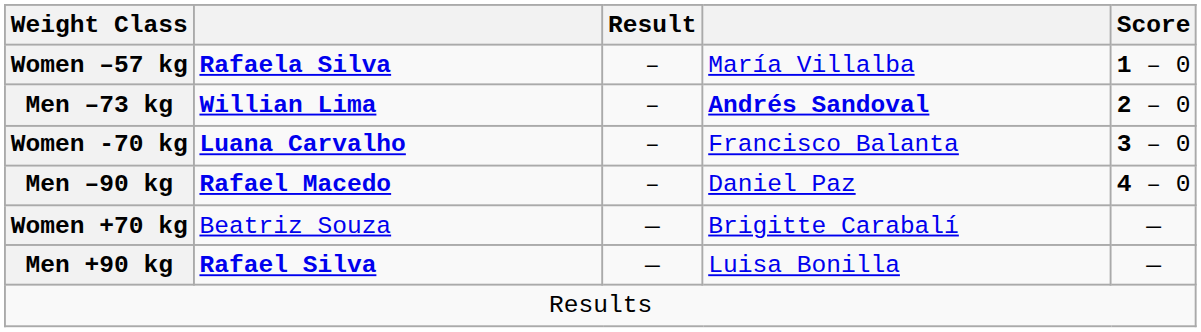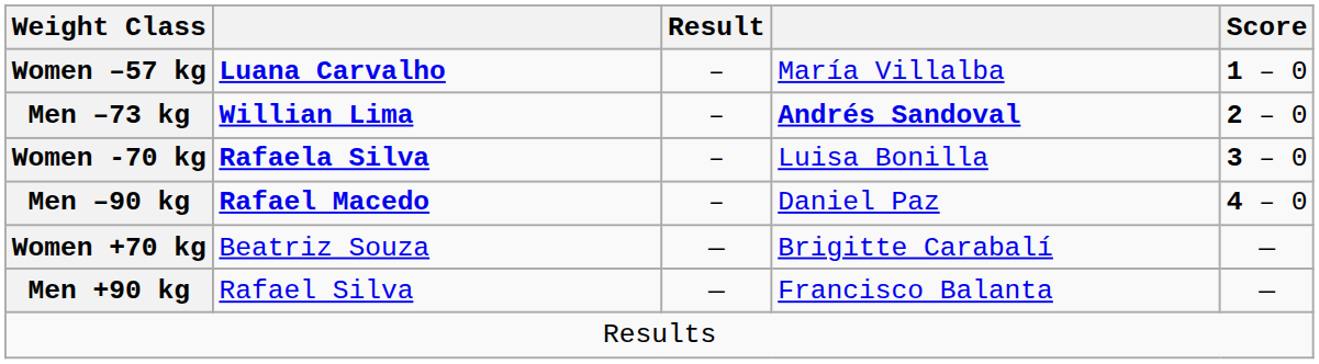 <table class="wikitable">
 <tr>
 <th>Weight Class</th>
 <th style="width:210px;"></th>
 <th>Result</th>
 <th style="width:210px;"></th>
 <th>Score</th>
 </tr>
 <tr>
 <th>Women –57 kg</th>
-<td><strong><a href='#'>Rafaela Silva</a></strong></td>
+<td><strong><a href='#'>Luana Carvalho</a></strong></td>
 <td align=center><strong></strong> – </td>
 <td><a href='#'>María Villalba</a></td>
 <td align=center><strong>1</strong> – 0</td>
 </tr>
 <tr>
 <th>Men –73 kg</th>
 <td><strong><a href='#'>Willian Lima</a></strong></td>
 <td align=center><strong></strong> – </td>
 <td><strong><a href='#'>Andrés Sandoval</a></strong></td>
 <td align=center><strong>2</strong> – 0</td>
 </tr>
 <tr>
 <th>Women -70 kg</th>
-<td><strong><a href='#'>Luana Carvalho</a></strong></td>
+<td><strong><a href='#'>Rafaela Silva</a></strong></td>
 <td align=center><strong></strong> – </td>
-<td><a href='#'>Francisco Balanta</a></td>
+<td><a href='#'>Luisa Bonilla</a></td>
 <td align=center><strong>3</strong> – 0</td>
 </tr>
 <tr>
 <th>Men –90 kg</th>
 <td><strong><a href='#'>Rafael Macedo</a></strong></td>
 <td align=center><strong></strong> – </td>
 <td><a href='#'>Daniel Paz</a></td>
 <td align=center><strong>4</strong> – 0</td>
 </tr>
 <tr>
 <th>Women +70 kg</th>
 <td><a href='#'>Beatriz Souza</a></td>
 <td align=center>—</td>
 <td><a href='#'>Brigitte Carabalí</a></td>
 <td align=center>—</td>
 </tr>
 <tr>
 <th>Men +90 kg</th>
-<td><strong><a href='#'>Rafael Silva</a></strong></td>
+<td><a href='#'>Rafael Silva</a></td>
 <td align=center>—</td>
-<td><a href='#'>Luisa Bonilla</a></td>
+<td><a href='#'>Francisco Balanta</a></td>
 <td align=center>—</td>
 </tr>
 <tr>
 <td align=center colspan=5>Results</td>
 </tr>
 </table>
